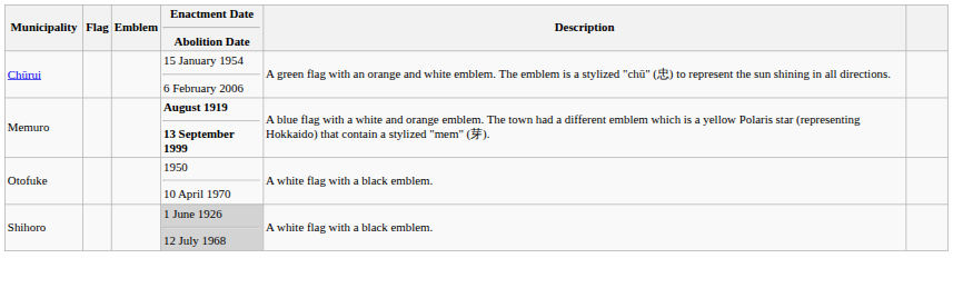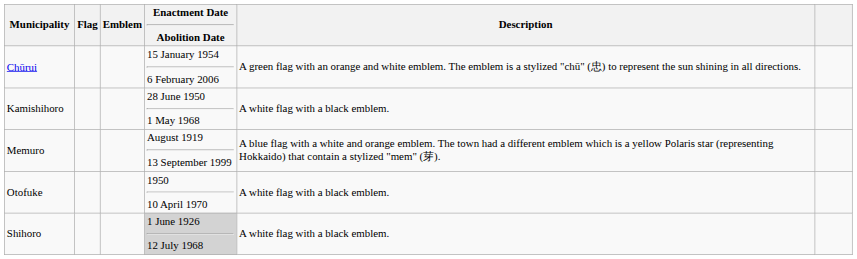 <table class="wikitable">
 <tr>
 <th style="width:12ch;">Municipality</th>
 <th>Flag</th>
 <th>Emblem</th>
 <th style="width:16ch;">Enactment Date<hr>Abolition Date</th>
 <th>Description</th>
 <th style="width:6ch;"></th>
 </tr>
 <tr>
 <td><a href='#'>Chūrui</a></td>
 <td></td>
 <td></td>
 <td>15 January 1954<hr>6 February 2006</td>
 <td>A green flag with an orange and white emblem. The emblem is a stylized "chū" (忠) to represent the sun shining in all directions.</td>
 <td></td>
 </tr>
 <tr>
+<td>Kamishihoro</td>
+<td></td>
+<td></td>
+<td>28 June 1950<hr>1 May 1968</td>
+<td>A white flag with a black emblem.</td>
+<td></td>
+</tr>
+<tr>
 <td>Memuro</td>
 <td></td>
 <td></td>
-<td><strong>August 1919<hr>13 September 1999</strong></td>
+<td>August 1919<hr>13 September 1999</td>
 <td>A blue flag with a white and orange emblem. The town had a different emblem which is a yellow Polaris star (representing Hokkaido) that contain a stylized "mem" (芽).</td>
 <td></td>
 </tr>
 <tr>
 <td>Otofuke</td>
 <td></td>
 <td></td>
 <td>1950<hr>10 April 1970</td>
 <td>A white flag with a black emblem.</td>
 <td></td>
 </tr>
 <tr>
 <td>Shihoro</td>
 <td></td>
 <td></td>
 <td style="background: lightgrey;">1 June 1926<hr>12 July 1968</td>
 <td>A white flag with a black emblem.</td>
 <td></td>
 </tr>
 </table>
